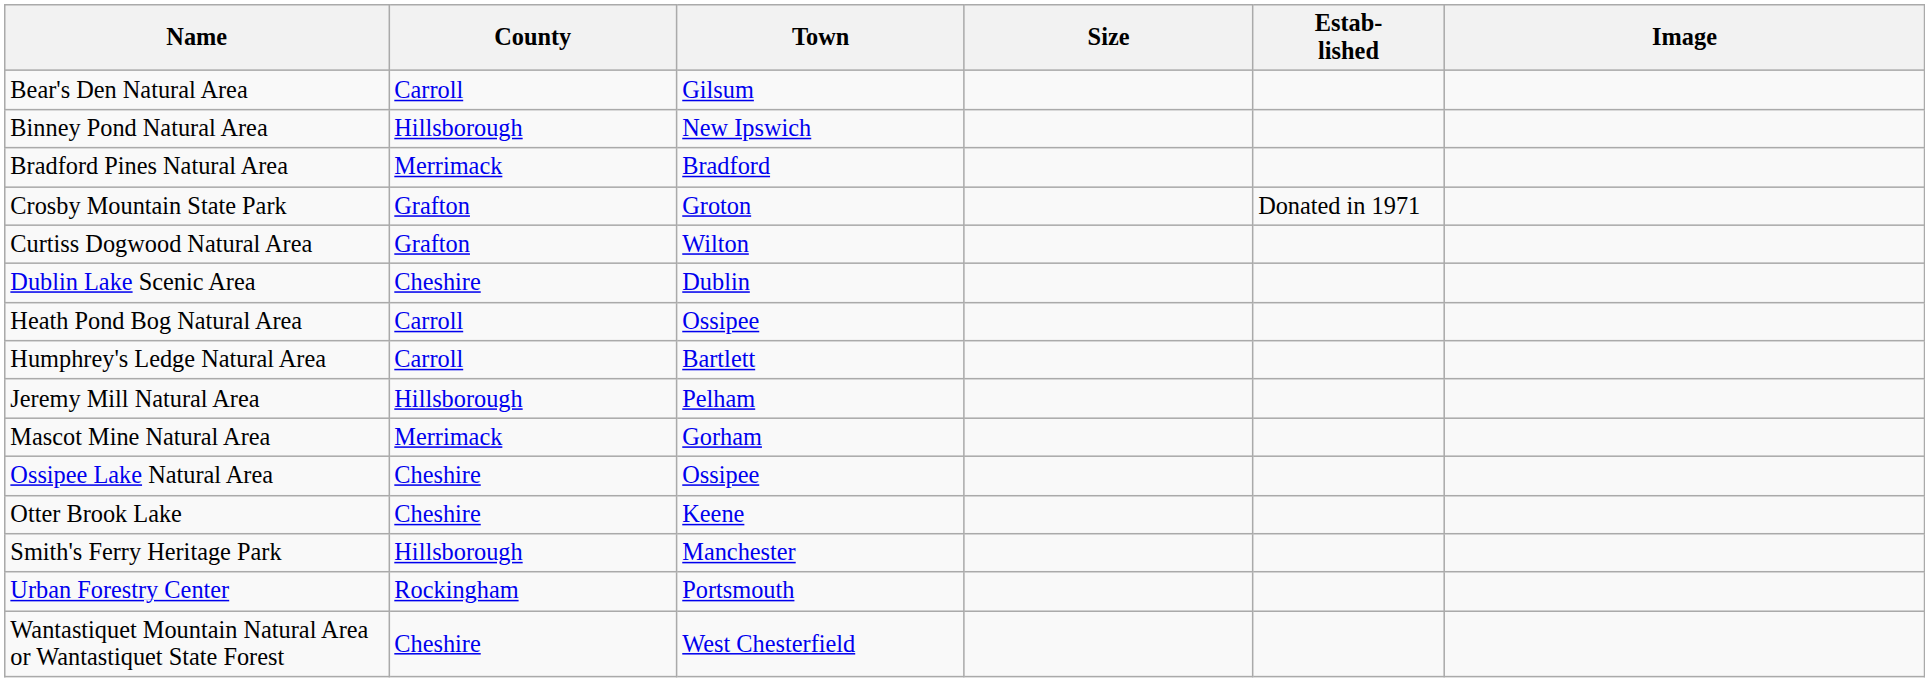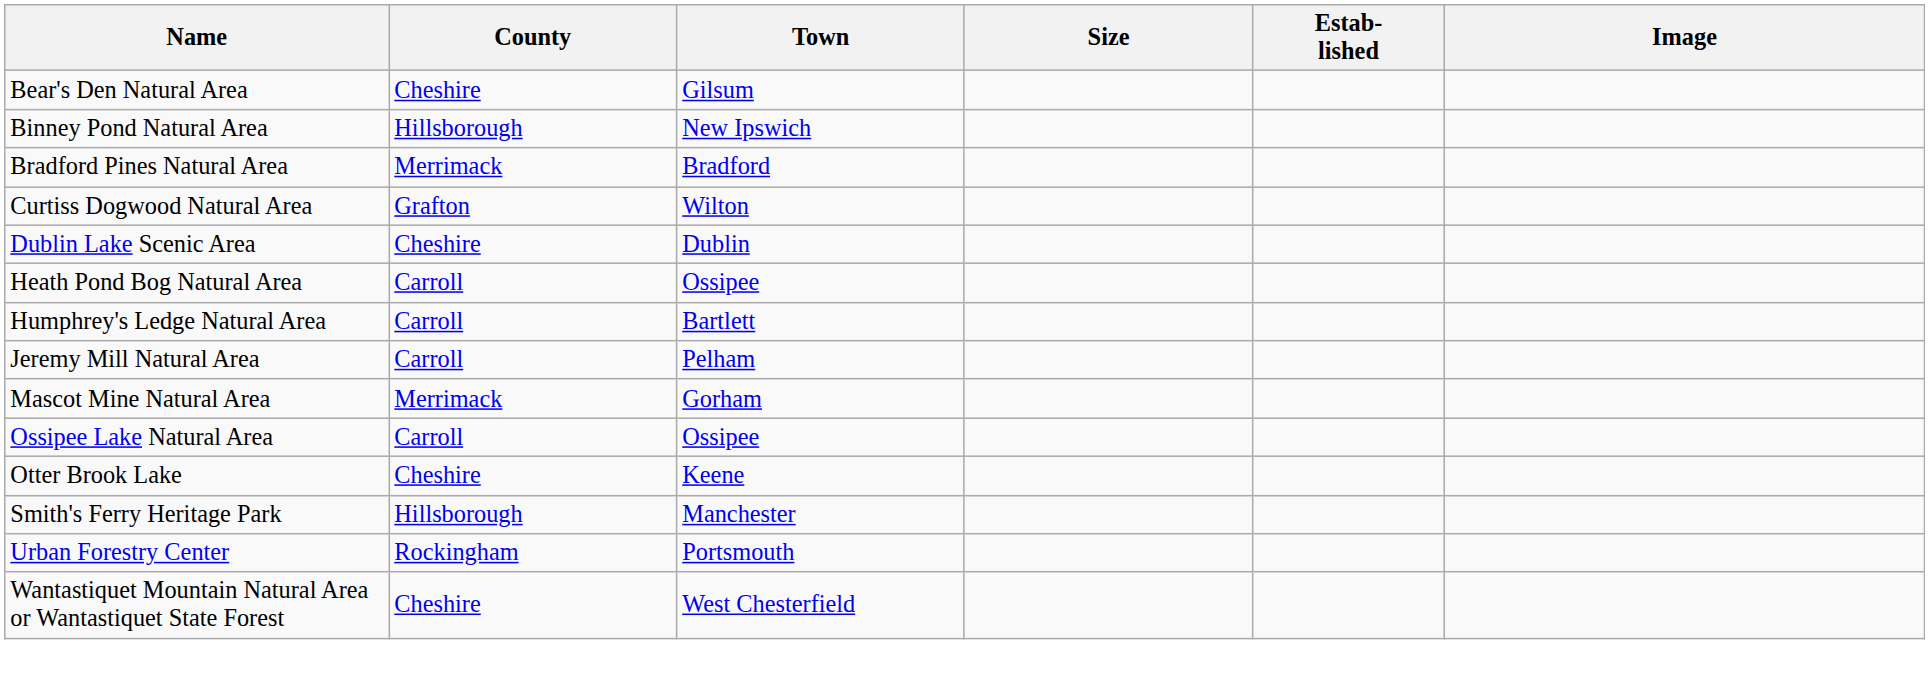 <table class="wikitable sortable"  style="width:100%">
 <tr>
 <th width="20%">Name</th>
 <th width="15%">County</th>
 <th width="15%">Town</th>
 <th width="15%">Size</th>
 <th width="10%">Estab-<br>lished</th>
 <th class="unsortable">Image</th>
 </tr>
 <tr>
 <td>Bear's Den Natural Area</td>
-<td><a href='#'>Carroll</a></td>
+<td><a href='#'>Cheshire</a></td>
 <td><a href='#'>Gilsum</a></td>
 <td></td>
 <td></td>
 <td></td>
 </tr>
 <tr>
 <td>Binney Pond Natural Area</td>
 <td><a href='#'>Hillsborough</a></td>
 <td><a href='#'>New Ipswich</a></td>
 <td></td>
 <td></td>
 <td></td>
 </tr>
 <tr>
 <td>Bradford Pines Natural Area</td>
 <td><a href='#'>Merrimack</a></td>
 <td><a href='#'>Bradford</a></td>
 <td></td>
 <td></td>
-<td></td>
-</tr>
-<tr>
-<td>Crosby Mountain State Park</td>
-<td><a href='#'>Grafton</a></td>
-<td><a href='#'>Groton</a></td>
-<td></td>
-<td>Donated in 1971</td>
 <td></td>
 </tr>
 <tr>
 <td>Curtiss Dogwood Natural Area</td>
 <td><a href='#'>Grafton</a></td>
 <td><a href='#'>Wilton</a></td>
 <td></td>
 <td></td>
 <td></td>
 </tr>
 <tr>
 <td><a href='#'>Dublin Lake</a> Scenic Area</td>
 <td><a href='#'>Cheshire</a></td>
 <td><a href='#'>Dublin</a></td>
 <td></td>
 <td></td>
 <td></td>
 </tr>
 <tr>
 <td>Heath Pond Bog Natural Area</td>
 <td><a href='#'>Carroll</a></td>
 <td><a href='#'>Ossipee</a></td>
 <td></td>
 <td></td>
 <td></td>
 </tr>
 <tr>
 <td>Humphrey's Ledge Natural Area</td>
 <td><a href='#'>Carroll</a></td>
 <td><a href='#'>Bartlett</a></td>
 <td></td>
 <td></td>
 <td></td>
 </tr>
 <tr>
 <td>Jeremy Mill Natural Area</td>
-<td><a href='#'>Hillsborough</a></td>
+<td><a href='#'>Carroll</a></td>
 <td><a href='#'>Pelham</a></td>
 <td></td>
 <td></td>
 <td></td>
 </tr>
 <tr>
 <td>Mascot Mine Natural Area</td>
 <td><a href='#'>Merrimack</a></td>
 <td><a href='#'>Gorham</a></td>
 <td></td>
 <td></td>
 <td></td>
 </tr>
 <tr>
 <td><a href='#'>Ossipee Lake</a> Natural Area</td>
-<td><a href='#'>Cheshire</a></td>
+<td><a href='#'>Carroll</a></td>
 <td><a href='#'>Ossipee</a></td>
 <td></td>
 <td></td>
 <td></td>
 </tr>
 <tr>
 <td>Otter Brook Lake</td>
 <td><a href='#'>Cheshire</a></td>
 <td><a href='#'>Keene</a></td>
 <td></td>
 <td></td>
 <td></td>
 </tr>
 <tr>
 <td>Smith's Ferry Heritage Park</td>
 <td><a href='#'>Hillsborough</a></td>
 <td><a href='#'>Manchester</a></td>
 <td></td>
 <td></td>
 <td></td>
 </tr>
 <tr>
 <td><a href='#'>Urban Forestry Center</a></td>
 <td><a href='#'>Rockingham</a></td>
 <td><a href='#'>Portsmouth</a></td>
 <td></td>
 <td></td>
 <td></td>
 </tr>
 <tr>
 <td>Wantastiquet Mountain Natural Area or Wantastiquet State Forest</td>
 <td><a href='#'>Cheshire</a></td>
 <td><a href='#'>West Chesterfield</a></td>
 <td></td>
 <td></td>
 <td></td>
 </tr>
 </table>
